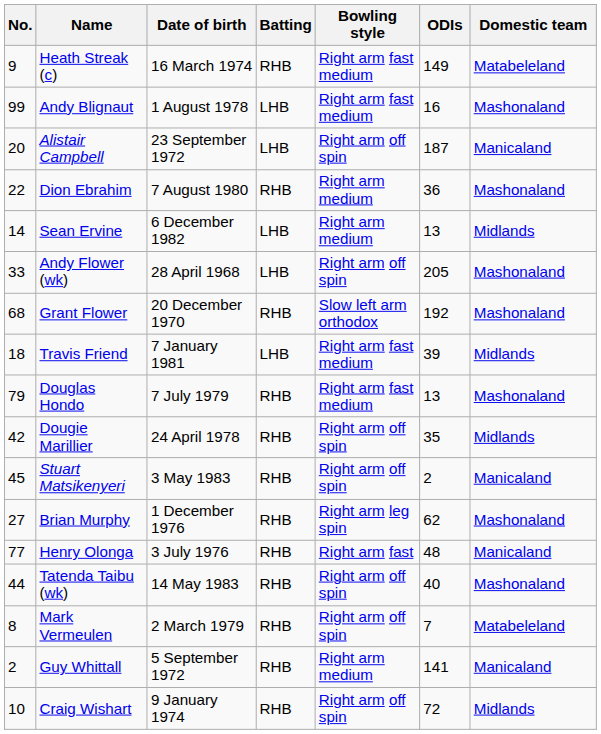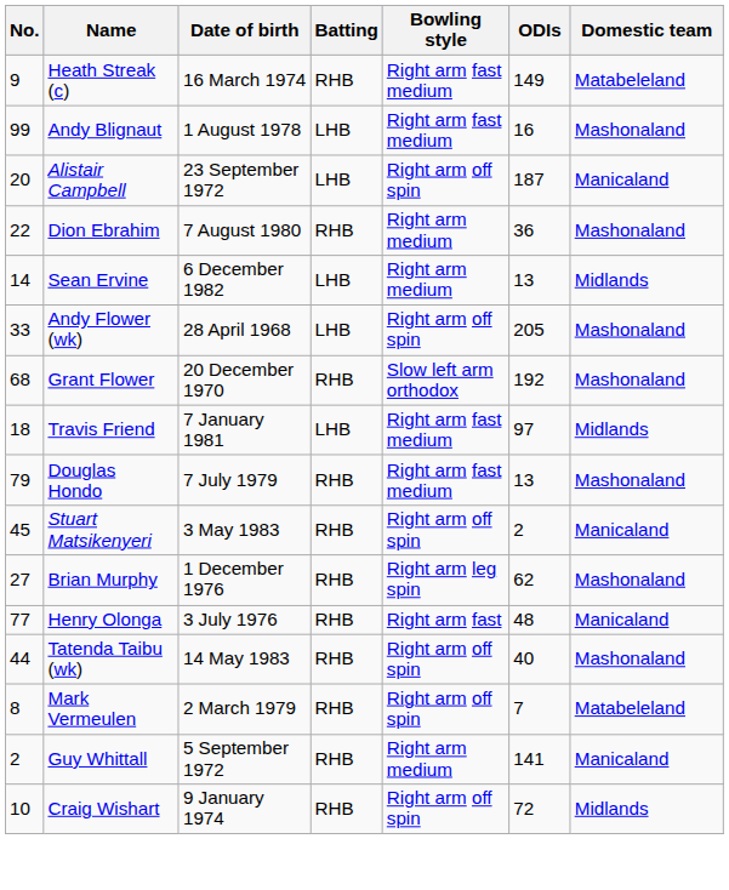 <table class="wikitable sortable sortable" cellspacing="2" style="width:100%;">
 <tr style="background:#aad0ff;">
 <th>No.</th>
 <th width=20%>Name</th>
 <th width=20%>Date of birth</th>
 <th width=8%>Batting</th>
 <th width=20%>Bowling style</th>
 <th width=9%>ODIs</th>
 <th width=25%>Domestic team</th>
 </tr>
 <tr>
 <td>9</td>
 <td><a href='#'>Heath Streak</a> (<a href='#'>c</a>)</td>
 <td>16 March 1974</td>
 <td>RHB</td>
 <td><a href='#'>Right arm</a> <a href='#'>fast medium</a></td>
 <td>149</td>
 <td> <a href='#'>Matabeleland</a></td>
 </tr>
 <tr>
 <td>99</td>
 <td><a href='#'>Andy Blignaut</a></td>
 <td>1 August 1978</td>
 <td>LHB</td>
 <td><a href='#'>Right arm</a> <a href='#'>fast medium</a></td>
 <td>16</td>
 <td> <a href='#'>Mashonaland</a></td>
 </tr>
 <tr>
 <td>20</td>
 <td><em><a href='#'>Alistair Campbell</a></em></td>
 <td>23 September 1972</td>
 <td>LHB</td>
 <td><a href='#'>Right arm</a> <a href='#'>off spin</a></td>
 <td>187</td>
 <td> <a href='#'>Manicaland</a></td>
 </tr>
 <tr>
 <td>22</td>
 <td><a href='#'>Dion Ebrahim</a></td>
 <td>7 August 1980</td>
 <td>RHB</td>
 <td><a href='#'>Right arm</a> <a href='#'>medium</a></td>
 <td>36</td>
 <td> <a href='#'>Mashonaland</a></td>
 </tr>
 <tr>
 <td>14</td>
 <td><a href='#'>Sean Ervine</a></td>
 <td>6 December 1982</td>
 <td>LHB</td>
 <td><a href='#'>Right arm</a> <a href='#'>medium</a></td>
 <td>13</td>
 <td> <a href='#'>Midlands</a></td>
 </tr>
 <tr>
 <td>33</td>
 <td><a href='#'>Andy Flower</a> (<a href='#'>wk</a>)</td>
 <td>28 April 1968</td>
 <td>LHB</td>
 <td><a href='#'>Right arm</a> <a href='#'>off spin</a></td>
 <td>205</td>
 <td> <a href='#'>Mashonaland</a></td>
 </tr>
 <tr>
 <td>68</td>
 <td><a href='#'>Grant Flower</a></td>
 <td>20 December 1970</td>
 <td>RHB</td>
 <td><a href='#'>Slow left arm orthodox</a></td>
 <td>192</td>
 <td> <a href='#'>Mashonaland</a></td>
 </tr>
 <tr>
 <td>18</td>
 <td><a href='#'>Travis Friend</a></td>
 <td>7 January 1981</td>
 <td>LHB</td>
 <td><a href='#'>Right arm</a> <a href='#'>fast medium</a></td>
-<td>39</td>
+<td>97</td>
 <td> <a href='#'>Midlands</a></td>
 </tr>
 <tr>
 <td>79</td>
 <td><a href='#'>Douglas Hondo</a></td>
 <td>7 July 1979</td>
 <td>RHB</td>
 <td><a href='#'>Right arm</a> <a href='#'>fast medium</a></td>
 <td>13</td>
 <td> <a href='#'>Mashonaland</a></td>
-</tr>
-<tr>
-<td>42</td>
-<td><a href='#'>Dougie Marillier</a></td>
-<td>24 April 1978</td>
-<td>RHB</td>
-<td><a href='#'>Right arm</a> <a href='#'>off spin</a></td>
-<td>35</td>
-<td> <a href='#'>Midlands</a></td>
 </tr>
 <tr>
 <td>45</td>
 <td><em><a href='#'>Stuart Matsikenyeri</a></em></td>
 <td>3 May 1983</td>
 <td>RHB</td>
 <td><a href='#'>Right arm</a> <a href='#'>off spin</a></td>
 <td>2</td>
 <td> <a href='#'>Manicaland</a></td>
 </tr>
 <tr>
 <td>27</td>
 <td><a href='#'>Brian Murphy</a></td>
 <td>1 December 1976</td>
 <td>RHB</td>
 <td><a href='#'>Right arm</a> <a href='#'>leg spin</a></td>
 <td>62</td>
 <td> <a href='#'>Mashonaland</a></td>
 </tr>
 <tr>
 <td>77</td>
 <td><a href='#'>Henry Olonga</a></td>
 <td>3 July 1976</td>
 <td>RHB</td>
 <td><a href='#'>Right arm</a> <a href='#'>fast</a></td>
 <td>48</td>
 <td> <a href='#'>Manicaland</a></td>
 </tr>
 <tr>
 <td>44</td>
 <td><a href='#'>Tatenda Taibu</a> (<a href='#'>wk</a>)</td>
 <td>14 May 1983</td>
 <td>RHB</td>
 <td><a href='#'>Right arm</a> <a href='#'>off spin</a></td>
 <td>40</td>
 <td> <a href='#'>Mashonaland</a></td>
 </tr>
 <tr>
 <td>8</td>
 <td><a href='#'>Mark Vermeulen</a></td>
 <td>2 March 1979</td>
 <td>RHB</td>
 <td><a href='#'>Right arm</a> <a href='#'>off spin</a></td>
 <td>7</td>
 <td> <a href='#'>Matabeleland</a></td>
 </tr>
 <tr>
 <td>2</td>
 <td><a href='#'>Guy Whittall</a></td>
 <td>5 September 1972</td>
 <td>RHB</td>
 <td><a href='#'>Right arm</a> <a href='#'>medium</a></td>
 <td>141</td>
 <td> <a href='#'>Manicaland</a></td>
 </tr>
 <tr>
 <td>10</td>
 <td><a href='#'>Craig Wishart</a></td>
 <td>9 January 1974</td>
 <td>RHB</td>
 <td><a href='#'>Right arm</a> <a href='#'>off spin</a></td>
 <td>72</td>
 <td> <a href='#'>Midlands</a></td>
 </tr>
 </table>
